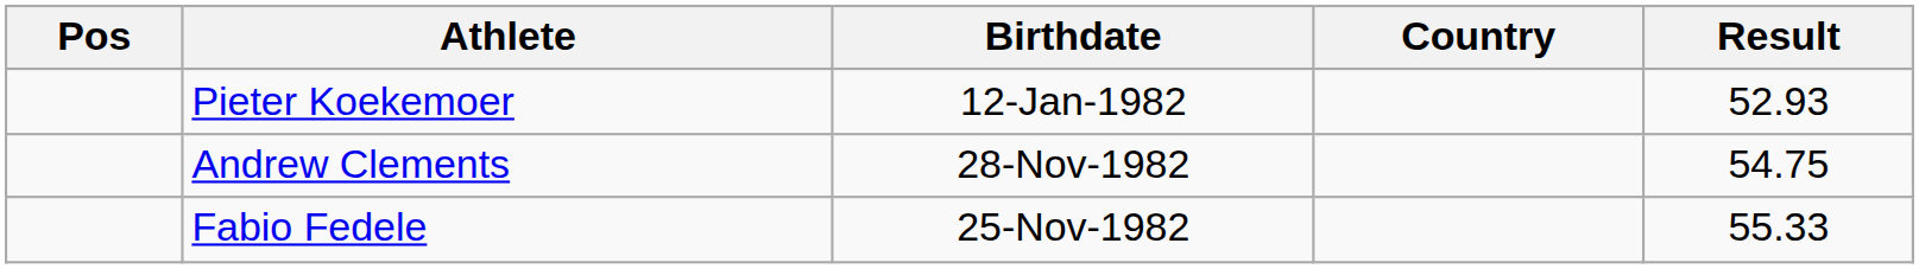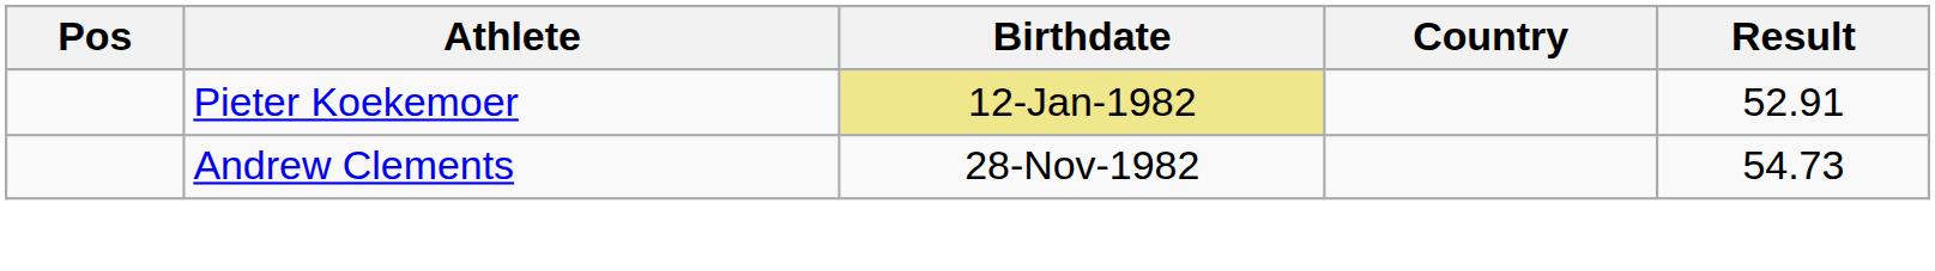 <table class="wikitable"  style="text-align:center; width:60%;">
 <tr>
 <th>Pos</th>
 <th>Athlete</th>
 <th>Birthdate</th>
 <th>Country</th>
 <th>Result</th>
 </tr>
 <tr>
 <td align=center></td>
 <td align=left><a href='#'>Pieter Koekemoer</a></td>
-<td>12-Jan-1982</td>
+<td style="background: khaki;">12-Jan-1982</td>
 <td align=left></td>
-<td>52.93</td>
+<td>52.91</td>
 </tr>
 <tr>
 <td align=center></td>
 <td align=left><a href='#'>Andrew Clements</a></td>
 <td>28-Nov-1982</td>
 <td align=left></td>
-<td>54.75</td>
-</tr>
-<tr>
-<td align=center></td>
-<td align=left><a href='#'>Fabio Fedele</a></td>
-<td>25-Nov-1982</td>
-<td align=left></td>
-<td>55.33</td>
+<td>54.73</td>
 </tr>
 </table>
